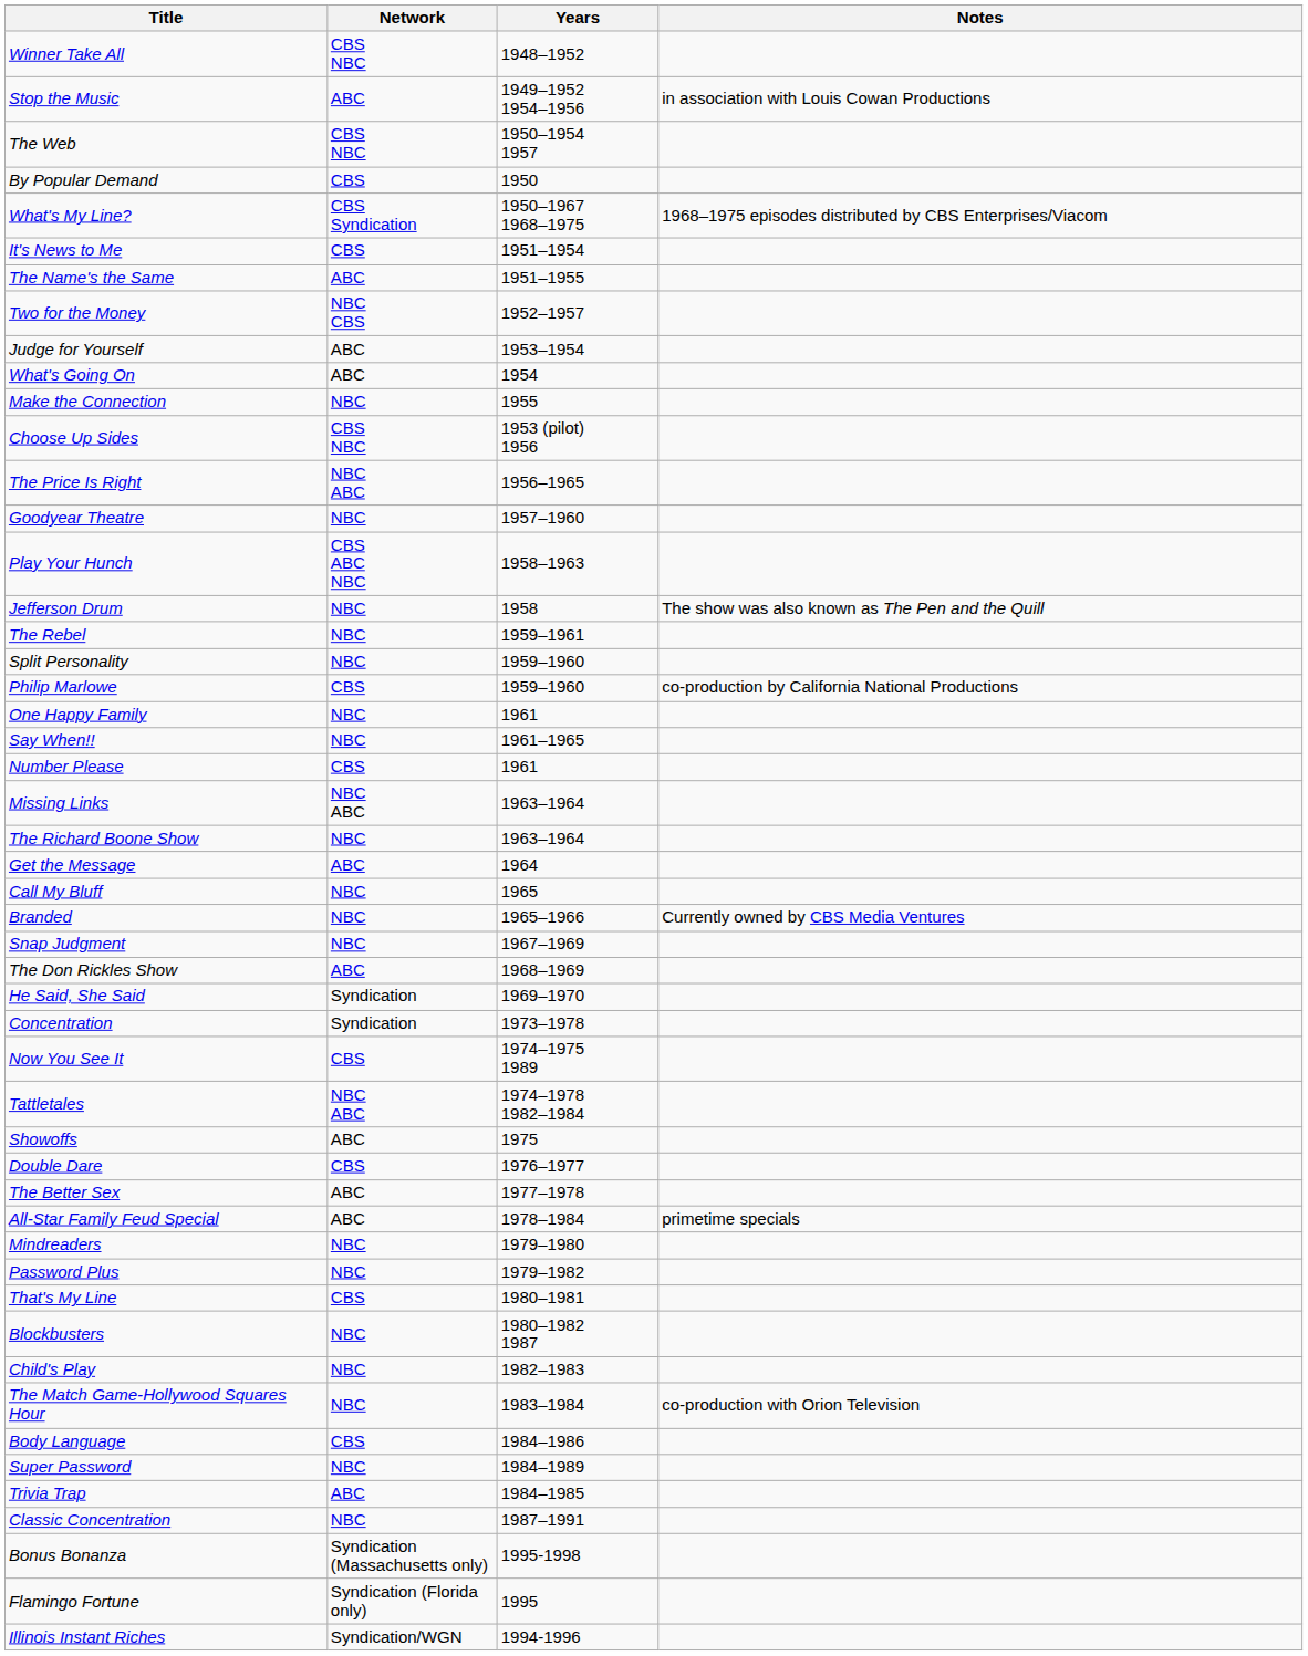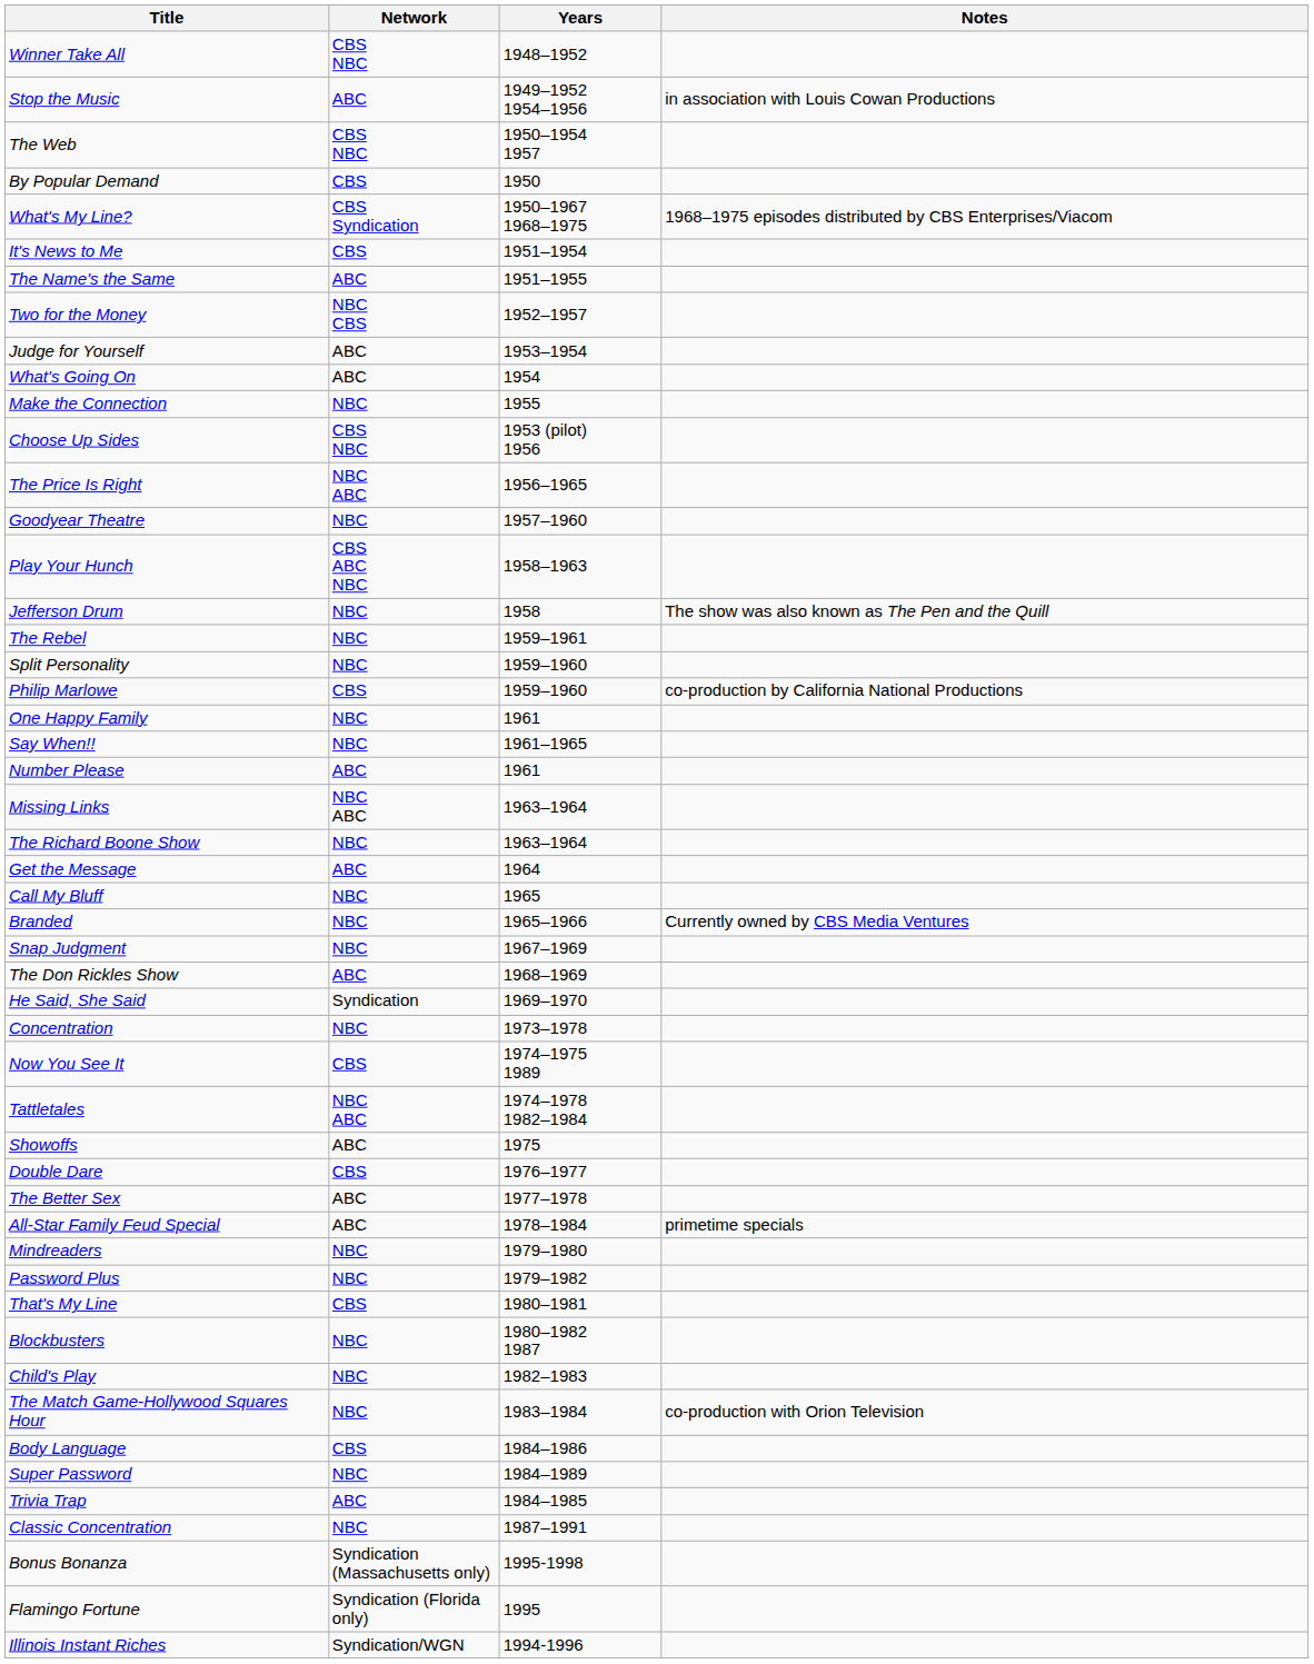 <table class="wikitable sortable" style="width: auto; style="width:80%;" table-layout: fixed;" |>
 <tr>
 <th style="width:20%;">Title</th>
 <th style="width:10%;">Network</th>
 <th style="width:10%;">Years</th>
 <th style="width:40%;" class="unsortable">Notes</th>
 </tr>
 <tr>
 <td><em><a href='#'>Winner Take All</a></em></td>
 <td><a href='#'>CBS</a><br><a href='#'>NBC</a></td>
 <td>1948–1952</td>
 <td></td>
 </tr>
 <tr>
 <td><em><a href='#'>Stop the Music</a></em></td>
 <td><a href='#'>ABC</a></td>
 <td>1949–1952<br>1954–1956</td>
 <td>in association with Louis Cowan Productions</td>
 </tr>
 <tr>
 <td><em>The Web</em></td>
 <td><a href='#'>CBS</a><br><a href='#'>NBC</a></td>
 <td>1950–1954<br>1957</td>
 <td></td>
 </tr>
 <tr>
 <td><em>By Popular Demand</em></td>
 <td><a href='#'>CBS</a></td>
 <td>1950</td>
 <td></td>
 </tr>
 <tr>
 <td><em><a href='#'>What's My Line?</a></em></td>
 <td><a href='#'>CBS</a><br><a href='#'>Syndication</a></td>
 <td>1950–1967<br>1968–1975</td>
 <td>1968–1975 episodes distributed by CBS Enterprises/Viacom</td>
 </tr>
 <tr>
 <td><em><a href='#'>It's News to Me</a></em></td>
 <td><a href='#'>CBS</a></td>
 <td>1951–1954</td>
 <td></td>
 </tr>
 <tr>
 <td><em><a href='#'>The Name's the Same</a></em></td>
 <td><a href='#'>ABC</a></td>
 <td>1951–1955</td>
 <td></td>
 </tr>
 <tr>
 <td><em><a href='#'>Two for the Money</a></em></td>
 <td><a href='#'>NBC</a><br><a href='#'>CBS</a></td>
 <td>1952–1957</td>
 <td></td>
 </tr>
 <tr>
 <td><em>Judge for Yourself</em></td>
 <td>ABC</td>
 <td>1953–1954</td>
 <td></td>
 </tr>
 <tr>
 <td><em><a href='#'>What's Going On</a></em></td>
 <td>ABC</td>
 <td>1954</td>
 <td></td>
 </tr>
 <tr>
 <td><em><a href='#'>Make the Connection</a></em></td>
 <td><a href='#'>NBC</a></td>
 <td>1955</td>
 <td></td>
 </tr>
 <tr>
 <td><em><a href='#'>Choose Up Sides</a></em></td>
 <td><a href='#'>CBS</a><br><a href='#'>NBC</a></td>
 <td>1953 (pilot)<br>1956</td>
 <td></td>
 </tr>
 <tr>
 <td><em><a href='#'>The Price Is Right</a></em></td>
 <td><a href='#'>NBC</a><br><a href='#'>ABC</a></td>
 <td>1956–1965</td>
 <td></td>
 </tr>
 <tr>
 <td><em><a href='#'>Goodyear Theatre</a></em></td>
 <td><a href='#'>NBC</a></td>
 <td>1957–1960</td>
 <td></td>
 </tr>
 <tr>
 <td><em><a href='#'>Play Your Hunch</a></em></td>
 <td><a href='#'>CBS</a><br><a href='#'>ABC</a><br><a href='#'>NBC</a></td>
 <td>1958–1963</td>
 <td></td>
 </tr>
 <tr>
 <td><em><a href='#'>Jefferson Drum</a></em></td>
 <td><a href='#'>NBC</a></td>
 <td>1958</td>
 <td>The show was also known as <em>The Pen and the Quill</em></td>
 </tr>
 <tr>
 <td><em><a href='#'>The Rebel</a></em></td>
 <td><a href='#'>NBC</a></td>
 <td>1959–1961</td>
 <td></td>
 </tr>
 <tr>
 <td><em>Split Personality</em></td>
 <td><a href='#'>NBC</a></td>
 <td>1959–1960</td>
 <td></td>
 </tr>
 <tr>
 <td><em><a href='#'>Philip Marlowe</a></em></td>
 <td><a href='#'>CBS</a></td>
 <td>1959–1960</td>
 <td>co-production by California National Productions</td>
 </tr>
 <tr>
 <td><em><a href='#'>One Happy Family</a></em></td>
 <td><a href='#'>NBC</a></td>
 <td>1961</td>
 <td></td>
 </tr>
 <tr>
 <td><em><a href='#'>Say When!!</a></em></td>
 <td><a href='#'>NBC</a></td>
 <td>1961–1965</td>
 <td></td>
 </tr>
 <tr>
 <td><em><a href='#'>Number Please</a></em></td>
-<td><a href='#'>CBS</a></td>
+<td><a href='#'>ABC</a></td>
 <td>1961</td>
 <td></td>
 </tr>
 <tr>
 <td><em><a href='#'>Missing Links</a></em></td>
 <td><a href='#'>NBC</a><br>ABC</td>
 <td>1963–1964</td>
 <td></td>
 </tr>
 <tr>
 <td><em><a href='#'>The Richard Boone Show</a></em></td>
 <td><a href='#'>NBC</a></td>
 <td>1963–1964</td>
 <td></td>
 </tr>
 <tr>
 <td><em><a href='#'>Get the Message</a></em></td>
 <td><a href='#'>ABC</a></td>
 <td>1964</td>
 <td></td>
 </tr>
 <tr>
 <td><em><a href='#'>Call My Bluff</a></em></td>
 <td><a href='#'>NBC</a></td>
 <td>1965</td>
 <td></td>
 </tr>
 <tr>
 <td><em><a href='#'>Branded</a></em></td>
 <td><a href='#'>NBC</a></td>
 <td>1965–1966</td>
 <td>Currently owned by <a href='#'>CBS Media Ventures</a></td>
 </tr>
 <tr>
 <td><em><a href='#'>Snap Judgment</a></em></td>
 <td><a href='#'>NBC</a></td>
 <td>1967–1969</td>
 <td></td>
 </tr>
 <tr>
 <td><em>The Don Rickles Show</em></td>
 <td><a href='#'>ABC</a></td>
 <td>1968–1969</td>
 <td></td>
 </tr>
 <tr>
 <td><em><a href='#'>He Said, She Said</a></em></td>
 <td>Syndication</td>
 <td>1969–1970</td>
 <td></td>
 </tr>
 <tr>
 <td><em><a href='#'>Concentration</a></em></td>
-<td>Syndication</td>
+<td><a href='#'>NBC</a></td>
 <td>1973–1978</td>
 <td></td>
 </tr>
 <tr>
 <td><em><a href='#'>Now You See It</a></em></td>
 <td><a href='#'>CBS</a></td>
 <td>1974–1975<br>1989</td>
 <td></td>
 </tr>
 <tr>
 <td><em><a href='#'>Tattletales</a></em></td>
 <td><a href='#'>NBC</a><br><a href='#'>ABC</a></td>
 <td>1974–1978<br>1982–1984</td>
 <td></td>
 </tr>
 <tr>
 <td><em><a href='#'>Showoffs</a></em></td>
 <td>ABC</td>
 <td>1975</td>
 <td></td>
 </tr>
 <tr>
 <td><em><a href='#'>Double Dare</a></em></td>
 <td><a href='#'>CBS</a></td>
 <td>1976–1977</td>
 <td></td>
 </tr>
 <tr>
 <td><em><a href='#'>The Better Sex</a></em></td>
 <td>ABC</td>
 <td>1977–1978</td>
 <td></td>
 </tr>
 <tr>
 <td><em><a href='#'>All-Star Family Feud Special</a></em></td>
 <td>ABC</td>
 <td>1978–1984</td>
 <td>primetime specials</td>
 </tr>
 <tr>
 <td><em><a href='#'>Mindreaders</a></em></td>
 <td><a href='#'>NBC</a></td>
 <td>1979–1980</td>
 <td></td>
 </tr>
 <tr>
 <td><em><a href='#'>Password Plus</a></em></td>
 <td><a href='#'>NBC</a></td>
 <td>1979–1982</td>
 <td></td>
 </tr>
 <tr>
 <td><em><a href='#'>That's My Line</a></em></td>
 <td><a href='#'>CBS</a></td>
 <td>1980–1981</td>
 <td></td>
 </tr>
 <tr>
 <td><em><a href='#'>Blockbusters</a></em></td>
 <td><a href='#'>NBC</a></td>
 <td>1980–1982<br>1987</td>
 <td></td>
 </tr>
 <tr>
 <td><em><a href='#'>Child's Play</a></em></td>
 <td><a href='#'>NBC</a></td>
 <td>1982–1983</td>
 <td></td>
 </tr>
 <tr>
 <td><em><a href='#'>The Match Game-Hollywood Squares Hour</a></em></td>
 <td><a href='#'>NBC</a></td>
 <td>1983–1984</td>
 <td>co-production with Orion Television</td>
 </tr>
 <tr>
 <td><em><a href='#'>Body Language</a></em></td>
 <td><a href='#'>CBS</a></td>
 <td>1984–1986</td>
 <td></td>
 </tr>
 <tr>
 <td><em><a href='#'>Super Password</a></em></td>
 <td><a href='#'>NBC</a></td>
 <td>1984–1989</td>
 <td></td>
 </tr>
 <tr>
 <td><em><a href='#'>Trivia Trap</a></em></td>
 <td><a href='#'>ABC</a></td>
 <td>1984–1985</td>
 <td></td>
 </tr>
 <tr>
 <td><em><a href='#'>Classic Concentration</a></em></td>
 <td><a href='#'>NBC</a></td>
 <td>1987–1991</td>
 <td></td>
 </tr>
 <tr>
 <td><em>Bonus Bonanza</em></td>
 <td>Syndication (Massachusetts only)</td>
 <td>1995-1998</td>
 <td></td>
 </tr>
 <tr>
 <td><em>Flamingo Fortune</em></td>
 <td>Syndication (Florida only)</td>
 <td>1995</td>
 <td></td>
 </tr>
 <tr>
 <td><em><a href='#'>Illinois Instant Riches</a></em></td>
 <td>Syndication/WGN</td>
 <td>1994-1996</td>
 <td></td>
 </tr>
 </table>
